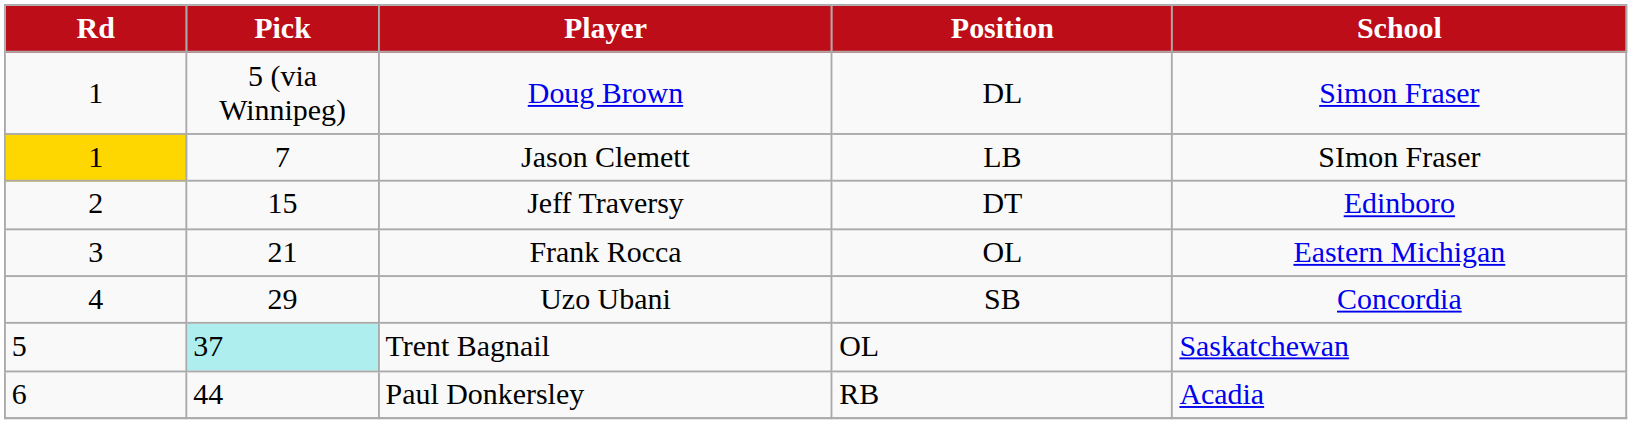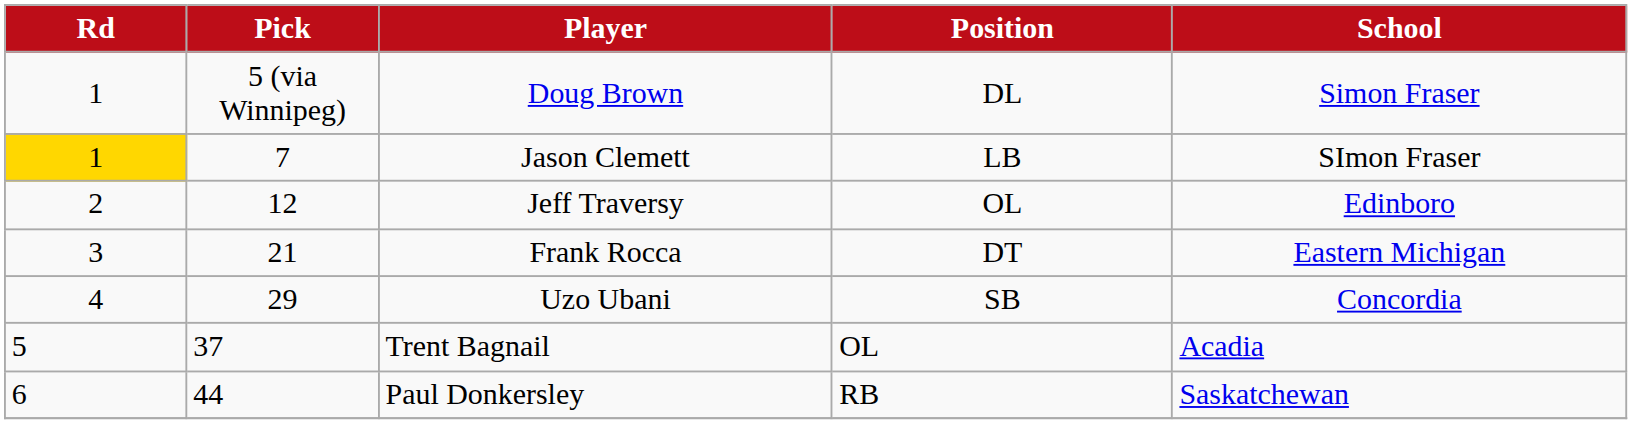 <table class="wikitable sortable">
 <tr>
 <th style="background:#bd0d18;color:#FFFFFF;"  width="8%">Rd</th>
 <th style="background:#bd0d18;color:#FFFFFF;"  width="8%">Pick</th>
 <th style="background:#bd0d18;color:#FFFFFF;"  width="20%">Player</th>
 <th style="background:#bd0d18;color:#FFFFFF;"  width="15%">Position</th>
 <th style="background:#bd0d18;color:#FFFFFF;"  width="20%">School</th>
 </tr>
 <tr align="center">
 <td align=center>1</td>
 <td>5 (via Winnipeg)</td>
 <td><a href='#'>Doug Brown</a></td>
 <td>DL</td>
 <td><a href='#'>Simon Fraser</a></td>
 </tr>
 <tr align="center">
 <td align=center style="background: gold;">1</td>
 <td>7</td>
 <td>Jason Clemett</td>
 <td>LB</td>
 <td>SImon Fraser</td>
 </tr>
 <tr align="center">
 <td align=center>2</td>
-<td>15</td>
+<td>12</td>
 <td>Jeff Traversy</td>
-<td>DT</td>
+<td>OL</td>
 <td><a href='#'>Edinboro</a></td>
 </tr>
 <tr align="center">
 <td align=center>3</td>
 <td>21</td>
 <td>Frank Rocca</td>
-<td>OL</td>
+<td>DT</td>
 <td><a href='#'>Eastern Michigan</a></td>
 </tr>
 <tr align="center">
 <td align=center>4</td>
 <td>29</td>
 <td>Uzo Ubani</td>
 <td>SB</td>
 <td><a href='#'>Concordia</a></td>
 </tr>
 <tr>
 <td>5</td>
-<td style="background: paleturquoise;">37</td>
+<td>37</td>
 <td>Trent Bagnail</td>
 <td>OL</td>
-<td><a href='#'>Saskatchewan</a></td>
+<td><a href='#'>Acadia</a></td>
 </tr>
 <tr>
 <td>6</td>
 <td>44</td>
 <td>Paul Donkersley</td>
 <td>RB</td>
-<td><a href='#'>Acadia</a></td>
+<td><a href='#'>Saskatchewan</a></td>
 </tr>
 <tr>
 </tr>
 </table>
